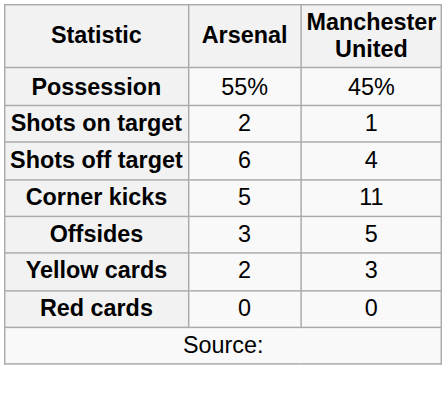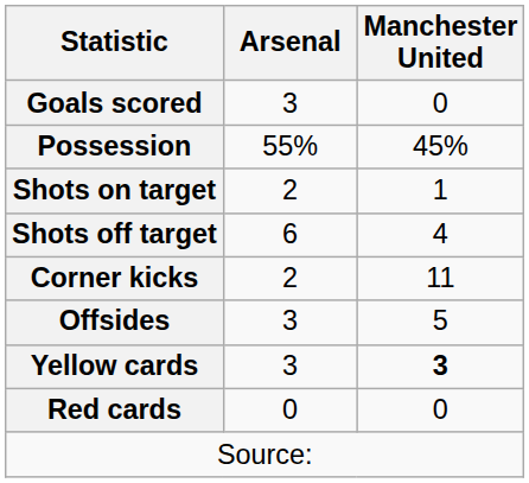 <table class="wikitable plainrowheaders" style="text-align:center">
 <tr>
 <th scope="col">Statistic</th>
 <th scope="col" style="width:70px">Arsenal</th>
 <th scope="col" style="width:70px">Manchester United</th>
+</tr>
+<tr>
+<th scope=row>Goals scored</th>
+<td>3</td>
+<td>0</td>
 </tr>
 <tr>
 <th scope=row>Possession</th>
 <td>55%</td>
 <td>45%</td>
 </tr>
 <tr>
 <th scope=row>Shots on target</th>
 <td>2</td>
 <td>1</td>
 </tr>
 <tr>
 <th scope=row>Shots off target</th>
 <td>6</td>
 <td>4</td>
 </tr>
 <tr>
 <th scope=row>Corner kicks</th>
-<td>5</td>
+<td>2</td>
 <td>11</td>
 </tr>
 <tr>
 <th scope=row>Offsides</th>
 <td>3</td>
 <td>5</td>
 </tr>
 <tr>
 <th scope=row>Yellow cards</th>
-<td>2</td>
 <td>3</td>
+<td><strong>3</strong></td>
 </tr>
 <tr>
 <th scope=row>Red cards</th>
 <td>0</td>
 <td>0</td>
 </tr>
 <tr>
 <td colspan="3">Source:</td>
 </tr>
 </table>
